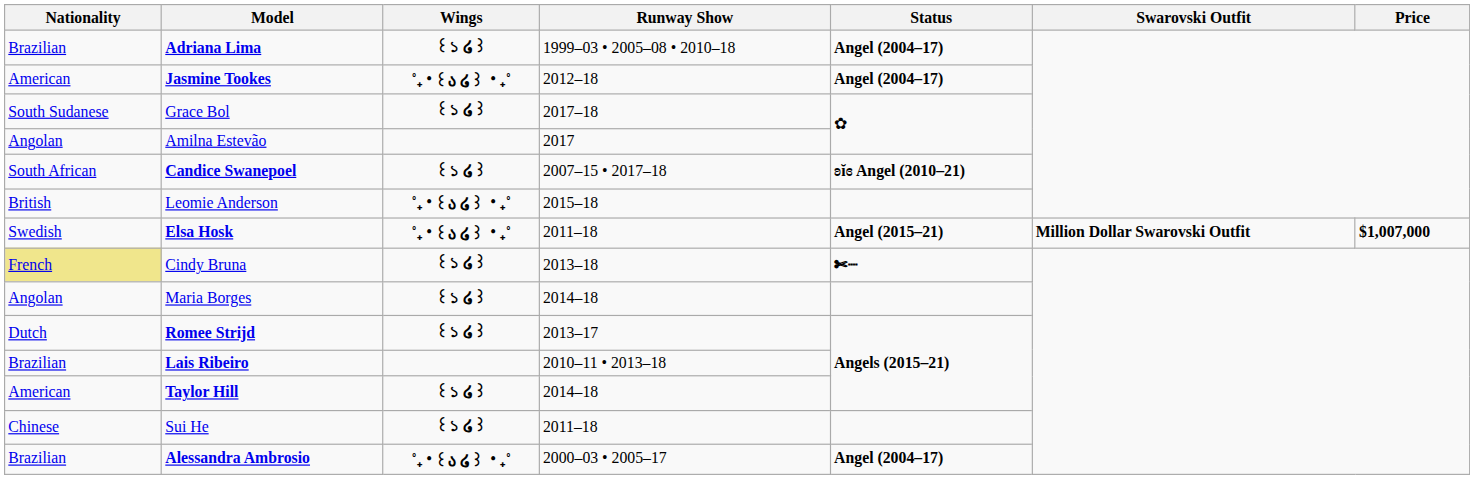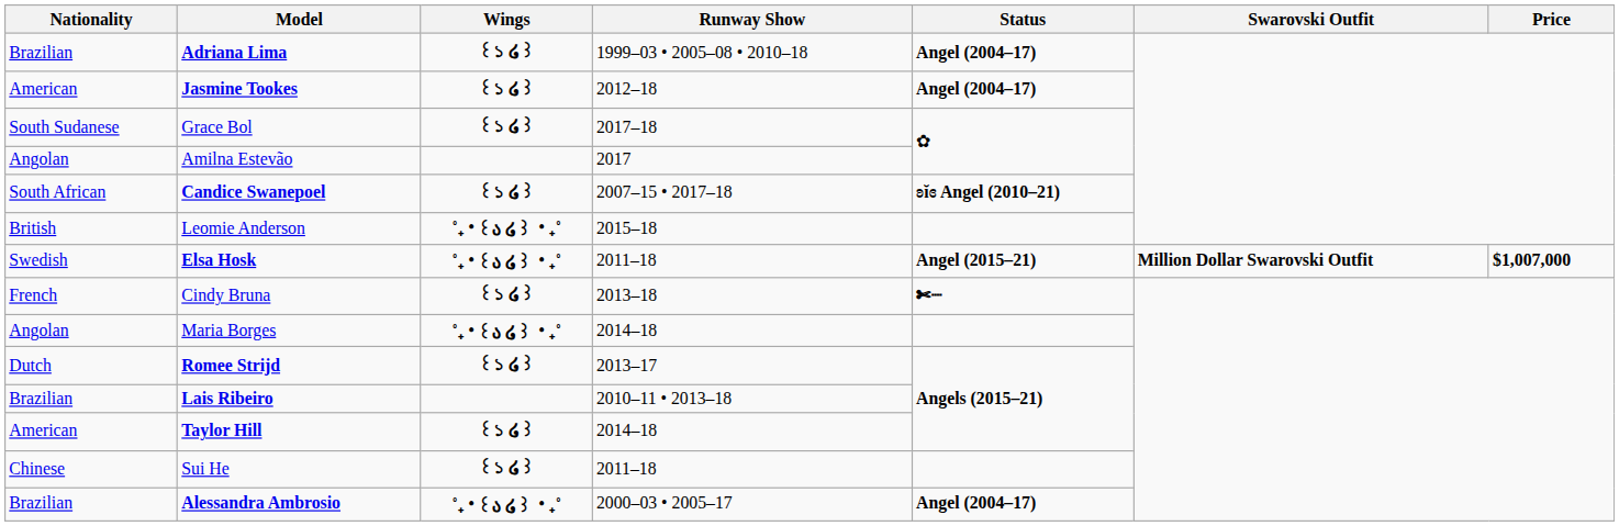 <table class="sortable wikitable"  style="font-size:85%; width:100%;">
 <tr>
 <th>Nationality</th>
 <th>Model</th>
 <th>Wings</th>
 <th>Runway Show</th>
 <th>Status</th>
 <th>Swarovski Outfit</th>
 <th>Price</th>
 </tr>
 <tr>
 <td> <a href='#'>Brazilian</a></td>
 <td><strong><a href='#'>Adriana Lima</a></strong></td>
 <td align="center"><strong>꒰১ ໒꒱</strong></td>
 <td>1999–03 • 2005–08 • 2010–18</td>
 <td><strong> Angel (2004–17)</strong></td>
 <td colspan="2" rowspan="6"></td>
 </tr>
 <tr>
 <td> <a href='#'>American</a></td>
 <td><strong><a href='#'>Jasmine Tookes</a></strong></td>
-<td align="center"><strong>˚₊‧꒰ა ໒꒱ ‧₊˚</strong></td>
+<td align="center"><strong>꒰১ ໒꒱</strong></td>
 <td>2012–18</td>
 <td><strong> Angel (2004–17)</strong></td>
 </tr>
 <tr>
 <td> <a href='#'>South Sudanese</a></td>
 <td><a href='#'>Grace Bol</a></td>
 <td align="center"><strong>꒰১ ໒꒱</strong></td>
 <td>2017–18</td>
 <td rowspan="2">✿</td>
 </tr>
 <tr>
 <td> <a href='#'>Angolan</a></td>
 <td><a href='#'>Amilna Estevão</a></td>
 <td></td>
 <td>2017</td>
 </tr>
 <tr>
 <td> <a href='#'>South African</a></td>
 <td><strong><a href='#'>Candice Swanepoel</a></strong></td>
 <td align="center"><strong>꒰১ ໒꒱</strong></td>
 <td>2007–15 • 2017–18</td>
 <td><strong>ʚĭɞ  Angel (2010–21)</strong></td>
 </tr>
 <tr>
 <td> <a href='#'>British</a></td>
 <td><a href='#'>Leomie Anderson</a></td>
 <td align="center"><strong>˚₊‧꒰ა ໒꒱ ‧₊˚</strong></td>
 <td>2015–18</td>
 <td></td>
 </tr>
 <tr>
 <td> <a href='#'>Swedish</a></td>
 <td><strong><a href='#'>Elsa Hosk</a></strong></td>
 <td align="center"><strong>˚₊‧꒰ა ໒꒱ ‧₊˚</strong></td>
 <td>2011–18</td>
 <td><strong> Angel (2015–21)</strong></td>
 <td><strong>Million Dollar Swarovski Outfit</strong></td>
 <td><strong>$1,007,000</strong></td>
 </tr>
 <tr>
-<td style="background: khaki;"> <a href='#'>French</a></td>
+<td> <a href='#'>French</a></td>
 <td><a href='#'>Cindy Bruna</a></td>
 <td align="center"><strong>꒰১ ໒꒱</strong></td>
 <td>2013–18</td>
 <td><strong>✄┈</strong></td>
 <td colspan="2" rowspan="7"></td>
 </tr>
 <tr>
 <td> <a href='#'>Angolan</a></td>
 <td><a href='#'>Maria Borges</a></td>
-<td align="center"><strong>꒰১ ໒꒱</strong></td>
+<td align="center"><strong>˚₊‧꒰ა ໒꒱ ‧₊˚</strong></td>
 <td>2014–18</td>
 <td></td>
 </tr>
 <tr>
 <td> <a href='#'>Dutch</a></td>
 <td><strong><a href='#'>Romee Strijd</a></strong></td>
 <td align="center"><strong>꒰১ ໒꒱</strong></td>
 <td>2013–17</td>
 <td rowspan="3"><strong> Angels (2015–21)</strong></td>
 </tr>
 <tr>
 <td> <a href='#'>Brazilian</a></td>
 <td><strong><a href='#'>Lais Ribeiro</a></strong></td>
 <td></td>
 <td>2010–11 • 2013–18</td>
 </tr>
 <tr>
 <td> <a href='#'>American</a></td>
 <td><a href='#'><strong>Taylor Hill</strong></a></td>
 <td align="center"><strong>꒰১ ໒꒱</strong></td>
 <td>2014–18</td>
 </tr>
 <tr>
 <td> <a href='#'>Chinese</a></td>
 <td><a href='#'>Sui He</a></td>
 <td align="center"><strong>꒰১ ໒꒱</strong></td>
 <td>2011–18</td>
 <td></td>
 </tr>
 <tr>
 <td> <a href='#'>Brazilian</a></td>
 <td><strong><a href='#'>Alessandra Ambrosio</a></strong></td>
 <td align="center"><strong>˚₊‧꒰ა ໒꒱ ‧₊˚</strong></td>
 <td>2000–03 • 2005–17</td>
 <td><strong> Angel (2004–17)</strong></td>
 </tr>
 </table>
